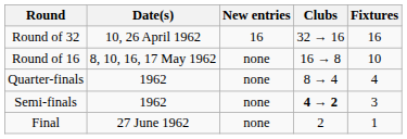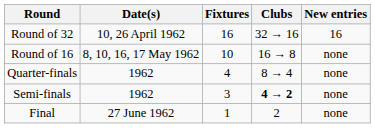 <table class="wikitable" style="text-align:center">
 <tr>
 <th>Round</th>
 <th>Date(s)</th>
+<th>Fixtures</th>
+<th>Clubs</th>
 <th>New entries</th>
-<th>Clubs</th>
-<th>Fixtures</th>
 </tr>
 <tr>
 <td>Round of 32</td>
 <td>10, 26 April 1962</td>
 <td>16</td>
 <td>32 → 16</td>
 <td>16</td>
 </tr>
 <tr>
 <td>Round of 16</td>
 <td>8, 10, 16, 17 May 1962</td>
+<td>10</td>
+<td>16 → 8</td>
 <td>none</td>
-<td>16 → 8</td>
-<td>10</td>
 </tr>
 <tr>
 <td>Quarter-finals</td>
 <td>1962</td>
+<td>4</td>
+<td>8 → 4</td>
 <td>none</td>
-<td>8 → 4</td>
-<td>4</td>
 </tr>
 <tr>
 <td>Semi-finals</td>
 <td>1962</td>
+<td>3</td>
+<td><strong>4 → 2</strong></td>
 <td>none</td>
-<td><strong>4 → 2</strong></td>
-<td>3</td>
 </tr>
 <tr>
 <td>Final</td>
 <td>27 June 1962</td>
+<td>1</td>
+<td>2</td>
 <td>none</td>
-<td>2</td>
-<td>1</td>
 </tr>
 </table>
